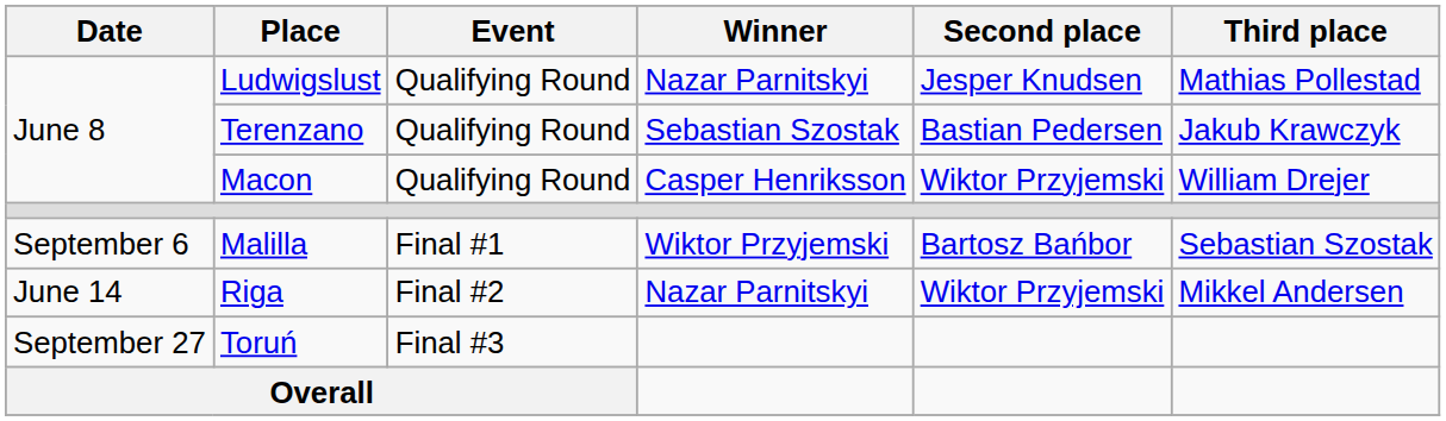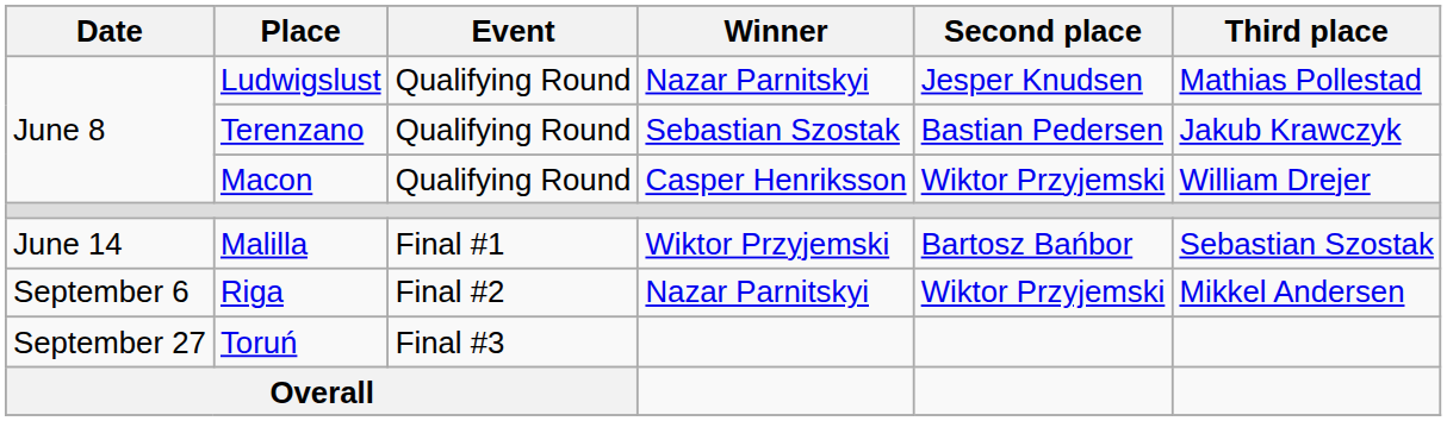 <table class=wikitable style="font-size:14px">
 <tr>
 <th>Date</th>
 <th>Place</th>
 <th>Event</th>
 <th>Winner</th>
 <th>Second place</th>
 <th>Third place</th>
 </tr>
 <tr>
 <td rowspan=3>June 8</td>
 <td> <a href='#'>Ludwigslust</a></td>
 <td>Qualifying Round</td>
 <td> <a href='#'>Nazar Parnitskyi</a></td>
 <td> <a href='#'>Jesper Knudsen</a></td>
 <td> <a href='#'>Mathias Pollestad</a></td>
 </tr>
 <tr>
 <td> <a href='#'>Terenzano</a></td>
 <td>Qualifying Round</td>
 <td> <a href='#'>Sebastian Szostak</a></td>
 <td> <a href='#'>Bastian Pedersen</a></td>
 <td> <a href='#'>Jakub Krawczyk</a></td>
 </tr>
 <tr>
 <td> <a href='#'>Macon</a></td>
 <td>Qualifying Round</td>
 <td> <a href='#'>Casper Henriksson</a></td>
 <td> <a href='#'>Wiktor Przyjemski</a></td>
 <td> <a href='#'>William Drejer</a></td>
 </tr>
 <tr bgcolor=#DDDDDD>
 <td colspan=7></td>
 </tr>
 <tr>
-<td>September 6</td>
+<td>June 14</td>
 <td> <a href='#'>Malilla</a></td>
 <td>Final #1</td>
 <td> <a href='#'>Wiktor Przyjemski</a></td>
 <td> <a href='#'>Bartosz Bańbor</a></td>
 <td> <a href='#'>Sebastian Szostak</a></td>
 </tr>
 <tr>
-<td>June 14</td>
+<td>September 6</td>
 <td> <a href='#'>Riga</a></td>
 <td>Final #2</td>
 <td> <a href='#'>Nazar Parnitskyi</a></td>
 <td> <a href='#'>Wiktor Przyjemski</a></td>
 <td> <a href='#'>Mikkel Andersen</a></td>
 </tr>
 <tr>
 <td>September 27</td>
 <td> <a href='#'>Toruń</a></td>
 <td>Final #3</td>
 <td></td>
 <td></td>
 <td></td>
 </tr>
 <tr>
 <th colspan=3><strong>Overall</strong></th>
 <td></td>
 <td></td>
 <td></td>
 </tr>
 </table>
